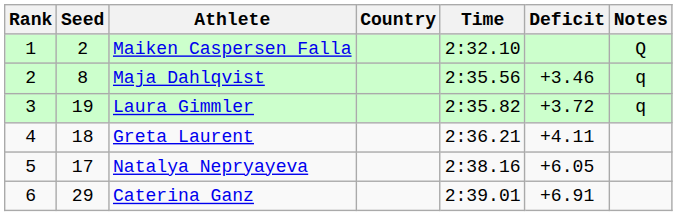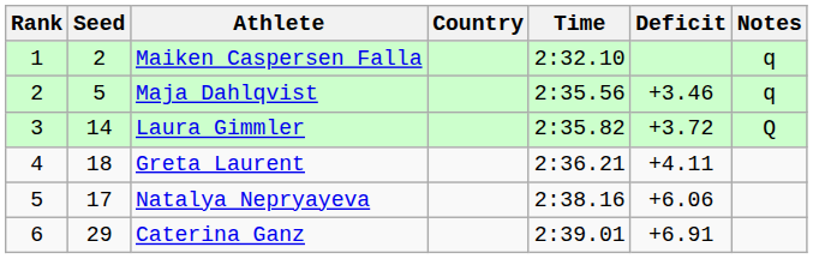 <table class="wikitable sortable" style="text-align:center">
 <tr>
 <th>Rank</th>
 <th>Seed</th>
 <th>Athlete</th>
 <th>Country</th>
 <th>Time</th>
 <th>Deficit</th>
 <th>Notes</th>
 </tr>
 <tr bgcolor=ccffcc>
 <td>1</td>
 <td>2</td>
 <td align=left><a href='#'>Maiken Caspersen Falla</a></td>
 <td align=left></td>
 <td>2:32.10</td>
 <td></td>
-<td>Q</td>
+<td>q</td>
 </tr>
 <tr bgcolor=ccffcc>
 <td>2</td>
-<td>8</td>
+<td>5</td>
 <td align=left><a href='#'>Maja Dahlqvist</a></td>
 <td align=left></td>
 <td>2:35.56</td>
 <td>+3.46</td>
 <td>q</td>
 </tr>
 <tr bgcolor=ccffcc>
 <td>3</td>
-<td>19</td>
+<td>14</td>
 <td align=left><a href='#'>Laura Gimmler</a></td>
 <td align=left></td>
 <td>2:35.82</td>
 <td>+3.72</td>
-<td>q</td>
+<td>Q</td>
 </tr>
 <tr>
 <td>4</td>
 <td>18</td>
 <td align=left><a href='#'>Greta Laurent</a></td>
 <td align=left></td>
 <td>2:36.21</td>
 <td>+4.11</td>
 <td></td>
 </tr>
 <tr>
 <td>5</td>
 <td>17</td>
 <td align=left><a href='#'>Natalya Nepryayeva</a></td>
 <td align=left></td>
 <td>2:38.16</td>
-<td>+6.05</td>
+<td>+6.06</td>
 <td></td>
 </tr>
 <tr>
 <td>6</td>
 <td>29</td>
 <td align=left><a href='#'>Caterina Ganz</a></td>
 <td align=left></td>
 <td>2:39.01</td>
 <td>+6.91</td>
 <td></td>
 </tr>
 </table>
